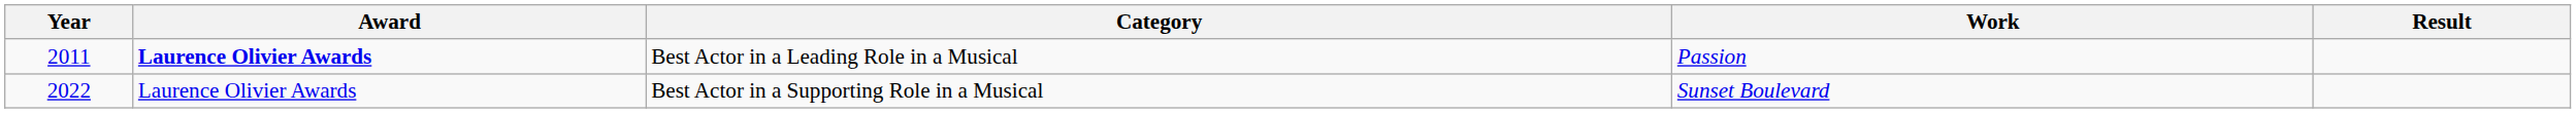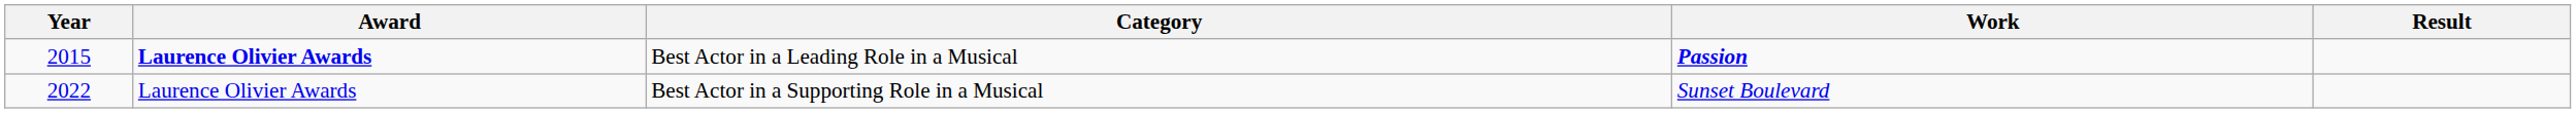 <table class="wikitable" width="95%">
 <tr>
 <th width="5%">Year</th>
 <th width="20%">Award</th>
 <th width="40%">Category</th>
 <th width=40>Work</th>
 <th width="10%">Result</th>
 </tr>
 <tr>
-<td style="text-align:center;"><a href='#'>2011</a></td>
+<td style="text-align:center;"><a href='#'>2015</a></td>
 <td><strong><a href='#'>Laurence Olivier Awards</a></strong></td>
 <td>Best Actor in a Leading Role in a Musical</td>
-<td><em><a href='#'>Passion</a></em></td>
+<td><strong><em><a href='#'>Passion</a></em></strong></td>
 <td></td>
 </tr>
 <tr>
 <td style="text-align:center;"><a href='#'>2022</a></td>
 <td><a href='#'>Laurence Olivier Awards</a></td>
 <td>Best Actor in a Supporting Role in a Musical</td>
 <td><em><a href='#'>Sunset Boulevard</a></em></td>
 <td></td>
 </tr>
 </table>
